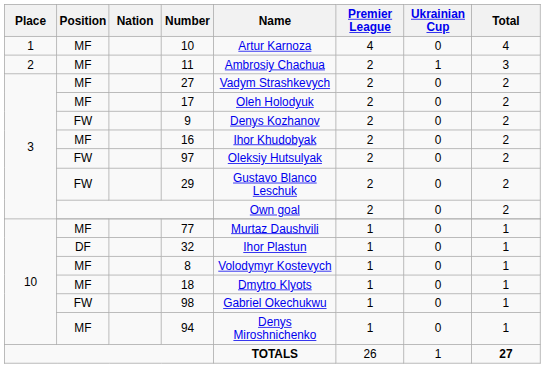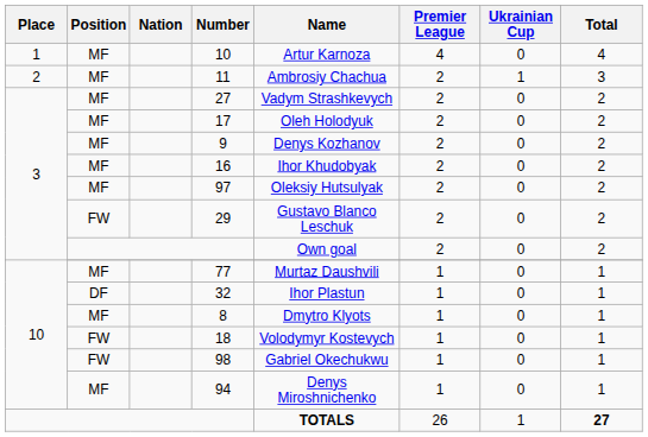 <table class="wikitable" style="font-size: 95%; text-align: center;">
 <tr>
 <th width=60>Place</th>
 <th width=60>Position</th>
 <th width=60>Nation</th>
 <th width=60>Number</th>
 <th width=150>Name</th>
 <th width=80><a href='#'>Premier League</a></th>
 <th width=80><a href='#'>Ukrainian Cup</a></th>
 <th width=80>Total</th>
 </tr>
 <tr>
 <td>1</td>
 <td>MF</td>
 <td></td>
 <td>10</td>
 <td><a href='#'>Artur Karnoza</a></td>
 <td>4</td>
 <td>0</td>
 <td>4</td>
 </tr>
 <tr>
 <td>2</td>
 <td>MF</td>
 <td></td>
 <td>11</td>
 <td><a href='#'>Ambrosiy Chachua</a></td>
 <td>2</td>
 <td>1</td>
 <td>3</td>
 </tr>
 <tr>
 <td rowspan="7">3</td>
 <td>MF</td>
 <td></td>
 <td>27</td>
 <td><a href='#'>Vadym Strashkevych</a></td>
 <td>2</td>
 <td>0</td>
 <td>2</td>
 </tr>
 <tr>
 <td>MF</td>
 <td></td>
 <td>17</td>
 <td><a href='#'>Oleh Holodyuk</a></td>
 <td>2</td>
 <td>0</td>
 <td>2</td>
 </tr>
 <tr>
-<td>FW</td>
+<td>MF</td>
 <td></td>
 <td>9</td>
 <td><a href='#'>Denys Kozhanov</a></td>
 <td>2</td>
 <td>0</td>
 <td>2</td>
 </tr>
 <tr>
 <td>MF</td>
 <td></td>
 <td>16</td>
 <td><a href='#'>Ihor Khudobyak</a></td>
 <td>2</td>
 <td>0</td>
 <td>2</td>
 </tr>
 <tr>
-<td>FW</td>
+<td>MF</td>
 <td></td>
 <td>97</td>
 <td><a href='#'>Oleksiy Hutsulyak</a></td>
 <td>2</td>
 <td>0</td>
 <td>2</td>
 </tr>
 <tr>
 <td>FW</td>
 <td></td>
 <td>29</td>
 <td><a href='#'>Gustavo Blanco Leschuk</a></td>
 <td>2</td>
 <td>0</td>
 <td>2</td>
 </tr>
 <tr>
 <td colspan="3"></td>
 <td><a href='#'>Own goal</a></td>
 <td>2</td>
 <td>0</td>
 <td>2</td>
 </tr>
 <tr>
 <td rowspan="7">10</td>
 </tr>
 <tr>
 <td>MF</td>
 <td></td>
 <td>77</td>
 <td><a href='#'>Murtaz Daushvili</a></td>
 <td>1</td>
 <td>0</td>
 <td>1</td>
 </tr>
 <tr>
 <td>DF</td>
 <td></td>
 <td>32</td>
 <td><a href='#'>Ihor Plastun</a></td>
 <td>1</td>
 <td>0</td>
 <td>1</td>
 </tr>
 <tr>
 <td>MF</td>
 <td></td>
 <td>8</td>
-<td><a href='#'>Volodymyr Kostevych</a></td>
+<td><a href='#'>Dmytro Klyots</a></td>
 <td>1</td>
 <td>0</td>
 <td>1</td>
 </tr>
 <tr>
-<td>MF</td>
+<td>FW</td>
 <td></td>
 <td>18</td>
-<td><a href='#'>Dmytro Klyots</a></td>
+<td><a href='#'>Volodymyr Kostevych</a></td>
 <td>1</td>
 <td>0</td>
 <td>1</td>
 </tr>
 <tr>
 <td>FW</td>
 <td></td>
 <td>98</td>
 <td><a href='#'>Gabriel Okechukwu</a></td>
 <td>1</td>
 <td>0</td>
 <td>1</td>
 </tr>
 <tr>
 <td>MF</td>
 <td></td>
 <td>94</td>
 <td><a href='#'>Denys Miroshnichenko</a></td>
 <td>1</td>
 <td>0</td>
 <td>1</td>
 </tr>
 <tr>
 <td colspan="4"></td>
 <td><strong>TOTALS</strong></td>
 <td>26</td>
 <td>1</td>
 <td><strong>27</strong></td>
 </tr>
 </table>
